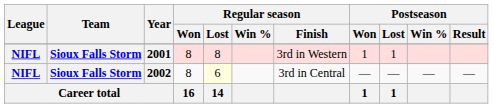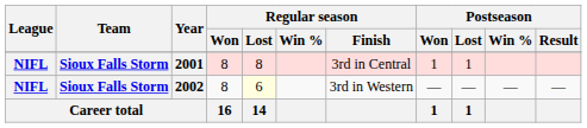 <table class="wikitable" style="font-size: 95%; text-align:center;">
 <tr>
 <th rowspan=2>League</th>
 <th rowspan=2>Team</th>
 <th rowspan=2>Year</th>
 <th colspan=4>Regular season</th>
 <th colspan=4>Postseason</th>
 </tr>
 <tr>
 <th>Won</th>
 <th>Lost</th>
 <th>Win %</th>
 <th>Finish</th>
 <th>Won</th>
 <th>Lost</th>
 <th>Win %</th>
 <th>Result</th>
 </tr>
 <tr !>
 </tr>
 <tr ! style="background:#fdd;">
 <th><a href='#'>NIFL</a></th>
 <th><a href='#'>Sioux Falls Storm</a></th>
 <th>2001</th>
 <td>8</td>
 <td>8</td>
 <td></td>
-<td>3rd in Western</td>
+<td>3rd in Central</td>
 <td>1</td>
 <td>1</td>
 <td></td>
 <td></td>
 </tr>
 <tr>
 <th><a href='#'>NIFL</a></th>
 <th><a href='#'>Sioux Falls Storm</a></th>
 <th>2002</th>
 <td>8</td>
 <td style="background: lightyellow;">6</td>
 <td></td>
-<td>3rd in Central</td>
+<td>3rd in Western</td>
 <td>—</td>
 <td>—</td>
 <td>—</td>
 <td>—</td>
 </tr>
 <tr>
 <th colspan=3>Career total</th>
 <th>16</th>
 <th>14</th>
 <th></th>
 <th></th>
 <th>1</th>
 <th>1</th>
 <th></th>
 <th></th>
 </tr>
 </table>
